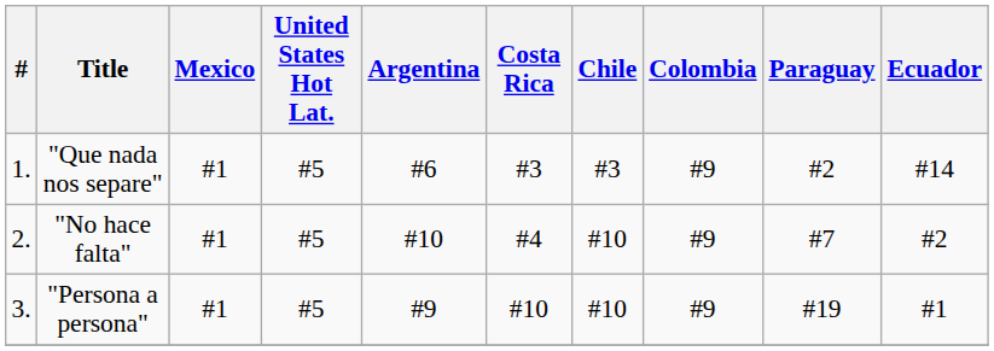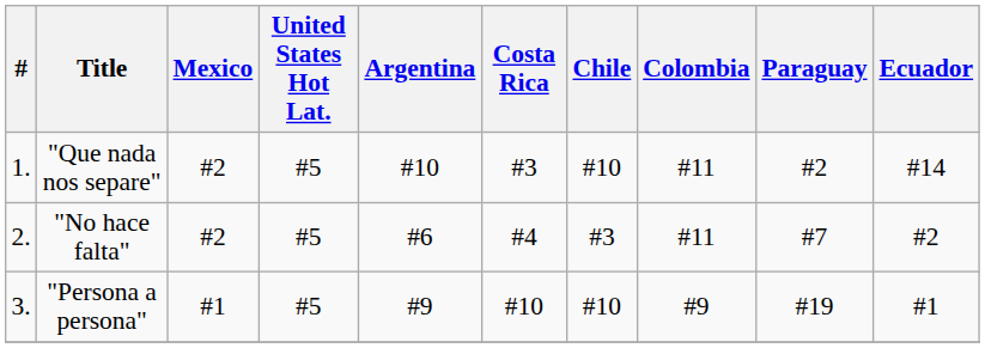 <table class="wikitable">
 <tr>
 <th>#</th>
 <th>Title</th>
 <th><a href='#'>Mexico</a></th>
 <th><a href='#'>United States</a><br><a href='#'>Hot Lat.</a></th>
 <th><a href='#'>Argentina</a></th>
 <th><a href='#'>Costa Rica</a></th>
 <th><a href='#'>Chile</a></th>
 <th><a href='#'>Colombia</a></th>
 <th><a href='#'>Paraguay</a></th>
 <th><a href='#'>Ecuador</a></th>
 </tr>
 <tr>
 <td>1.</td>
 <td align="center">"Que nada nos separe"</td>
-<td align="center">#1</td>
+<td align="center">#2</td>
 <td align="center">#5 <small></small></td>
-<td align="center">#6</td>
+<td align="center">#10</td>
 <td align="center">#3</td>
-<td align="center">#3</td>
-<td align="center">#9</td>
+<td align="center">#10</td>
+<td align="center">#11</td>
 <td align="center">#2</td>
 <td align="center">#14</td>
 </tr>
 <tr>
 <td>2.</td>
 <td align="center">"No hace falta"</td>
-<td align="center">#1</td>
+<td align="center">#2</td>
 <td align="center">#5<small></small></td>
-<td align="center">#10</td>
+<td align="center">#6</td>
 <td align="center">#4</td>
-<td align="center">#10</td>
-<td align="center">#9</td>
+<td align="center">#3</td>
+<td align="center">#11</td>
 <td align="center">#7</td>
 <td align="center">#2</td>
 </tr>
 <tr>
 <td>3.</td>
 <td align="center">"Persona a persona"</td>
 <td align="center">#1</td>
 <td align="center">#5<small></small></td>
 <td align="center">#9</td>
 <td align="center">#10</td>
 <td align="center">#10</td>
 <td align="center">#9</td>
 <td align="center">#19</td>
 <td align="center">#1</td>
 </tr>
 <tr>
 </tr>
 </table>
